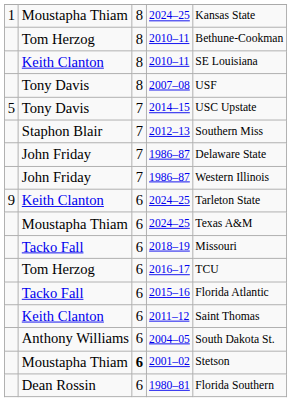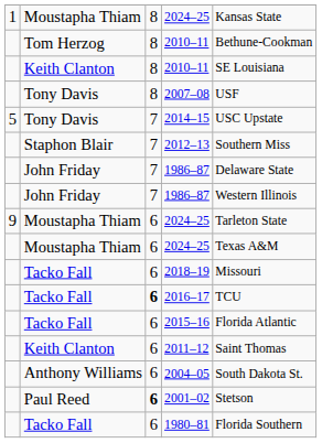 <table class="wikitable">
 <tr>
 </tr>
 <tr>
 <td>1</td>
 <td>Moustapha Thiam</td>
 <td>8</td>
 <td style="font-size:80%;"><a href='#'>2024–25</a></td>
 <td style="font-size:80%;">Kansas State</td>
 </tr>
 <tr>
 <td></td>
 <td>Tom Herzog</td>
 <td>8</td>
 <td style="font-size:80%;"><a href='#'>2010–11</a></td>
 <td style="font-size:80%;">Bethune-Cookman</td>
 </tr>
 <tr>
 <td></td>
 <td><a href='#'>Keith Clanton</a></td>
 <td>8</td>
 <td style="font-size:80%;"><a href='#'>2010–11</a></td>
 <td style="font-size:80%;">SE Louisiana</td>
 </tr>
 <tr>
 <td></td>
 <td>Tony Davis</td>
 <td>8</td>
 <td style="font-size:80%;"><a href='#'>2007–08</a></td>
 <td style="font-size:80%;">USF</td>
 </tr>
 <tr>
 <td>5</td>
 <td>Tony Davis</td>
 <td>7</td>
 <td style="font-size:80%;"><a href='#'>2014–15</a></td>
 <td style="font-size:80%;">USC Upstate</td>
 </tr>
 <tr>
 <td></td>
 <td>Staphon Blair</td>
 <td>7</td>
 <td style="font-size:80%;"><a href='#'>2012–13</a></td>
 <td style="font-size:80%;">Southern Miss</td>
 </tr>
 <tr>
 <td></td>
 <td>John Friday</td>
 <td>7</td>
 <td style="font-size:80%;"><a href='#'>1986–87</a></td>
 <td style="font-size:80%;">Delaware State</td>
 </tr>
 <tr>
 <td></td>
 <td>John Friday</td>
 <td>7</td>
 <td style="font-size:80%;"><a href='#'>1986–87</a></td>
 <td style="font-size:80%;">Western Illinois</td>
 </tr>
 <tr>
 <td>9</td>
-<td><a href='#'>Keith Clanton</a></td>
+<td>Moustapha Thiam</td>
 <td>6</td>
 <td style="font-size:80%;"><a href='#'>2024–25</a></td>
 <td style="font-size:80%;">Tarleton State</td>
 </tr>
 <tr>
 <td></td>
 <td>Moustapha Thiam</td>
 <td>6</td>
 <td style="font-size:80%;"><a href='#'>2024–25</a></td>
 <td style="font-size:80%;">Texas A&M</td>
 </tr>
 <tr>
 <td></td>
 <td><a href='#'>Tacko Fall</a></td>
 <td>6</td>
 <td style="font-size:80%;"><a href='#'>2018–19</a></td>
 <td style="font-size:80%;">Missouri</td>
 </tr>
 <tr>
 <td></td>
-<td>Tom Herzog</td>
-<td>6</td>
+<td><a href='#'>Tacko Fall</a></td>
+<td><strong>6</strong></td>
 <td style="font-size:80%;"><a href='#'>2016–17</a></td>
 <td style="font-size:80%;">TCU</td>
 </tr>
 <tr>
 <td></td>
 <td><a href='#'>Tacko Fall</a></td>
 <td>6</td>
 <td style="font-size:80%;"><a href='#'>2015–16</a></td>
 <td style="font-size:80%;">Florida Atlantic</td>
 </tr>
 <tr>
 <td></td>
 <td><a href='#'>Keith Clanton</a></td>
 <td>6</td>
 <td style="font-size:80%;"><a href='#'>2011–12</a></td>
 <td style="font-size:80%;">Saint Thomas</td>
 </tr>
 <tr>
 <td></td>
 <td>Anthony Williams</td>
 <td>6</td>
 <td style="font-size:80%;"><a href='#'>2004–05</a></td>
 <td style="font-size:80%;">South Dakota St.</td>
 </tr>
 <tr>
 <td></td>
-<td>Moustapha Thiam</td>
+<td>Paul Reed</td>
 <td><strong>6</strong></td>
 <td style="font-size:80%;"><a href='#'>2001–02</a></td>
 <td style="font-size:80%;">Stetson</td>
 </tr>
 <tr>
 <td></td>
-<td>Dean Rossin</td>
+<td><a href='#'>Tacko Fall</a></td>
 <td>6</td>
 <td style="font-size:80%;"><a href='#'>1980–81</a></td>
 <td style="font-size:80%;">Florida Southern</td>
 </tr>
 </table>
